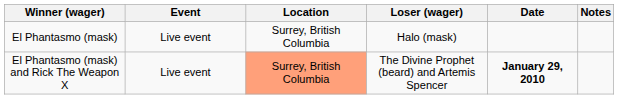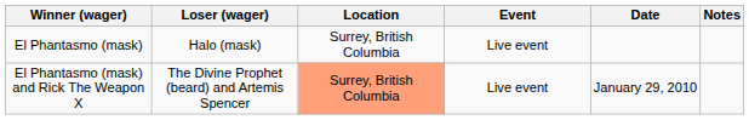 <table class="wikitable sortable" width=100%  style="text-align: center">
 <tr>
 <th width=20% scope="col">Winner (wager)</th>
+<th width=20% scope="col">Loser (wager)</th>
+<th width=20% scope="col">Location</th>
 <th width=20% scope="col">Event</th>
-<th width=20% scope="col">Location</th>
-<th width=20% scope="col">Loser (wager)</th>
 <th width=15% scope="col">Date</th>
 <th class="unsortable" width=5% scope="col">Notes</th>
 </tr>
 <tr>
 <td>El Phantasmo (mask)</td>
+<td>Halo (mask)</td>
+<td>Surrey, British Columbia</td>
 <td>Live event</td>
-<td>Surrey, British Columbia</td>
-<td>Halo (mask)</td>
 <td></td>
 <td></td>
 </tr>
 <tr>
 <td>El Phantasmo (mask) and Rick The Weapon X</td>
+<td>The Divine Prophet (beard) and Artemis Spencer</td>
+<td style="background: lightsalmon;">Surrey, British Columbia</td>
 <td>Live event</td>
-<td style="background: lightsalmon;">Surrey, British Columbia</td>
-<td>The Divine Prophet (beard) and Artemis Spencer</td>
-<td><strong>January 29, 2010</strong></td>
+<td>January 29, 2010</td>
 <td></td>
 </tr>
 </table>
